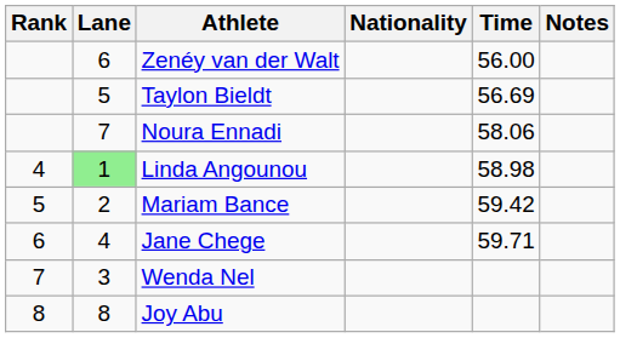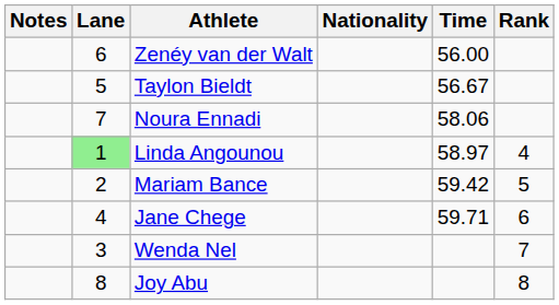 <table class="wikitable sortable" style="text-align:center">
 <tr>
-<th>Rank</th>
+<th>Notes</th>
 <th>Lane</th>
 <th>Athlete</th>
 <th>Nationality</th>
 <th>Time</th>
-<th>Notes</th>
+<th>Rank</th>
 </tr>
 <tr>
 <td></td>
 <td>6</td>
 <td align="left"><a href='#'>Zenéy van der Walt</a></td>
 <td align=left></td>
 <td>56.00</td>
 <td></td>
 </tr>
 <tr>
 <td></td>
 <td>5</td>
 <td align="left"><a href='#'>Taylon Bieldt</a></td>
 <td align=left></td>
-<td>56.69</td>
+<td>56.67</td>
 <td></td>
 </tr>
 <tr>
 <td></td>
 <td>7</td>
 <td align="left"><a href='#'>Noura Ennadi</a></td>
 <td align=left></td>
 <td>58.06</td>
 <td></td>
 </tr>
 <tr>
-<td>4</td>
+<td></td>
 <td style="background: lightgreen;">1</td>
 <td align="left"><a href='#'>Linda Angounou</a></td>
 <td align=left></td>
-<td>58.98</td>
-<td></td>
+<td>58.97</td>
+<td>4</td>
 </tr>
 <tr>
-<td>5</td>
+<td></td>
 <td>2</td>
 <td align="left"><a href='#'>Mariam Bance</a></td>
 <td align=left></td>
 <td>59.42</td>
-<td></td>
+<td>5</td>
 </tr>
 <tr>
-<td>6</td>
+<td></td>
 <td>4</td>
 <td align="left"><a href='#'>Jane Chege</a></td>
 <td align=left></td>
 <td>59.71</td>
-<td></td>
+<td>6</td>
 </tr>
 <tr>
-<td>7</td>
+<td></td>
 <td>3</td>
 <td align="left"><a href='#'>Wenda Nel</a></td>
 <td align=left></td>
 <td></td>
-<td></td>
+<td>7</td>
 </tr>
 <tr>
-<td>8</td>
+<td></td>
 <td>8</td>
 <td align="left"><a href='#'>Joy Abu</a></td>
 <td align=left></td>
 <td></td>
-<td></td>
+<td>8</td>
 </tr>
 </table>
